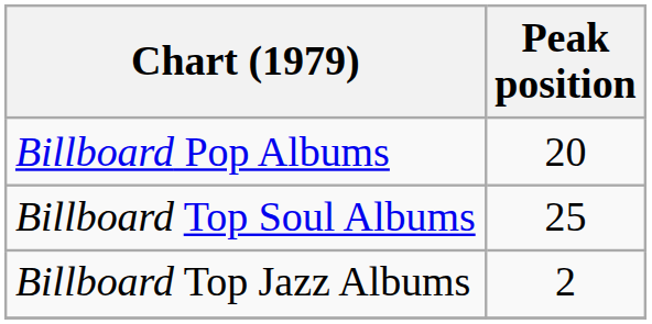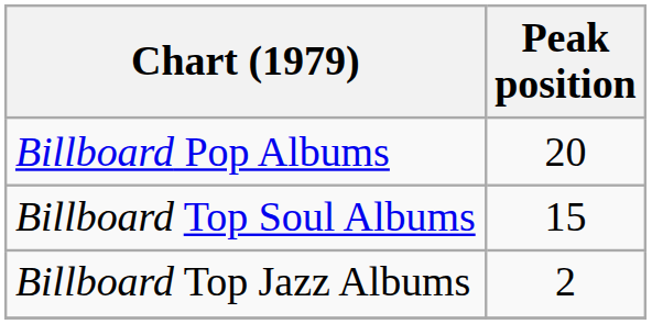 <table class="wikitable">
 <tr>
 <th>Chart (1979)</th>
 <th>Peak<br>position</th>
 </tr>
 <tr>
 <td><a href='#'><em>Billboard</em> Pop Albums</a></td>
 <td align=center>20</td>
 </tr>
 <tr>
 <td><em>Billboard</em> <a href='#'>Top Soul Albums</a></td>
-<td align=center>25</td>
+<td align=center>15</td>
 </tr>
 <tr>
 <td><em>Billboard</em> Top Jazz Albums</td>
 <td align=center>2</td>
 </tr>
 <tr>
 </tr>
 </table>
